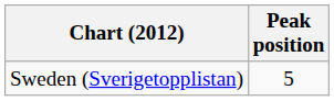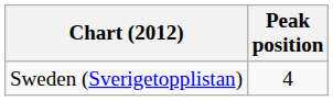 <table class="wikitable">
 <tr>
 <th>Chart (2012)</th>
 <th>Peak<br>position</th>
 </tr>
 <tr>
 <td>Sweden (<a href='#'>Sverigetopplistan</a>)</td>
-<td align="center">5</td>
+<td align="center">4</td>
 </tr>
 </table>
